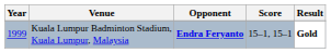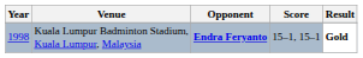 <table class="sortable wikitable" style="font-size: 90%;">
 <tr>
 <th>Year</th>
 <th>Venue</th>
 <th>Opponent</th>
 <th>Score</th>
 <th>Result</th>
 </tr>
 <tr>
 </tr>
 <tr style="background:#AABBCC">
-<td align="center"><a href='#'>1999</a></td>
+<td align="center"><a href='#'>1998</a></td>
 <td align="left">Kuala Lumpur Badminton Stadium,<br><a href='#'>Kuala Lumpur</a>, <a href='#'>Malaysia</a></td>
 <td align="left"><strong> <a href='#'>Endra Feryanto</a></strong></td>
 <td align="left">15–1, 15–1</td>
 <td style="text-align:left; background:white"> <strong>Gold</strong></td>
 </tr>
 </table>
